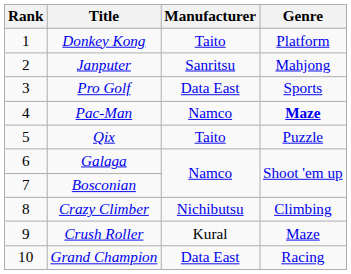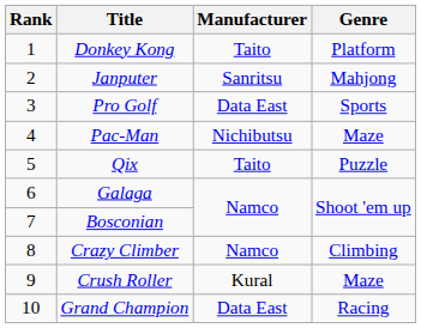 <table class="wikitable sortable" style="text-align:center">
 <tr>
 <th>Rank</th>
 <th>Title</th>
 <th>Manufacturer</th>
 <th>Genre</th>
 </tr>
 <tr>
 <td>1</td>
 <td><em><a href='#'>Donkey Kong</a></em></td>
 <td><a href='#'>Taito</a></td>
 <td><a href='#'>Platform</a></td>
 </tr>
 <tr>
 <td>2</td>
 <td><em><a href='#'>Janputer</a></em></td>
 <td><a href='#'>Sanritsu</a></td>
 <td><a href='#'>Mahjong</a></td>
 </tr>
 <tr>
 <td>3</td>
 <td><em><a href='#'>Pro Golf</a></em></td>
 <td><a href='#'>Data East</a></td>
 <td><a href='#'>Sports</a></td>
 </tr>
 <tr>
 <td>4</td>
 <td><em><a href='#'>Pac-Man</a></em></td>
-<td><a href='#'>Namco</a></td>
-<td><strong><a href='#'>Maze</a></strong></td>
+<td><a href='#'>Nichibutsu</a></td>
+<td><a href='#'>Maze</a></td>
 </tr>
 <tr>
 <td>5</td>
 <td><em><a href='#'>Qix</a></em></td>
 <td><a href='#'>Taito</a></td>
 <td><a href='#'>Puzzle</a></td>
 </tr>
 <tr>
 <td>6</td>
 <td><em><a href='#'>Galaga</a></em></td>
 <td rowspan="2"><a href='#'>Namco</a></td>
 <td rowspan="2"><a href='#'>Shoot 'em up</a></td>
 </tr>
 <tr>
 <td>7</td>
 <td><em><a href='#'>Bosconian</a></em></td>
 </tr>
 <tr>
 <td>8</td>
 <td><em><a href='#'>Crazy Climber</a></em></td>
-<td><a href='#'>Nichibutsu</a></td>
+<td><a href='#'>Namco</a></td>
 <td><a href='#'>Climbing</a></td>
 </tr>
 <tr>
 <td>9</td>
 <td><em><a href='#'>Crush Roller</a></em></td>
 <td>Kural</td>
 <td><a href='#'>Maze</a></td>
 </tr>
 <tr>
 <td>10</td>
 <td><em><a href='#'>Grand Champion</a></em></td>
 <td><a href='#'>Data East</a></td>
 <td><a href='#'>Racing</a></td>
 </tr>
 </table>
